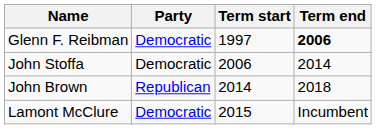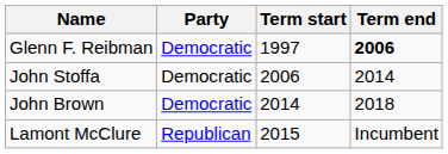 <table class="wikitable">
 <tr>
 <th>Name</th>
 <th>Party</th>
 <th>Term start</th>
 <th>Term end</th>
 </tr>
 <tr>
 <td>Glenn F. Reibman</td>
 <td><a href='#'>Democratic</a></td>
 <td>1997</td>
 <td><strong>2006</strong></td>
 </tr>
 <tr>
 <td>John Stoffa</td>
 <td>Democratic</td>
 <td>2006</td>
 <td>2014</td>
 </tr>
 <tr>
 <td>John Brown</td>
-<td><a href='#'>Republican</a></td>
+<td><a href='#'>Democratic</a></td>
 <td>2014</td>
 <td>2018</td>
 </tr>
 <tr>
 <td>Lamont McClure</td>
-<td><a href='#'>Democratic</a></td>
+<td><a href='#'>Republican</a></td>
 <td>2015</td>
 <td>Incumbent</td>
 </tr>
 </table>
